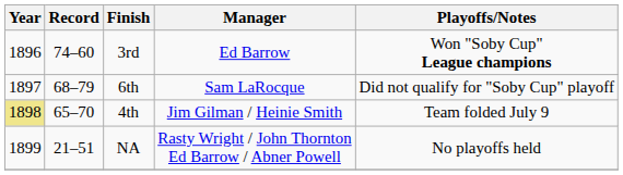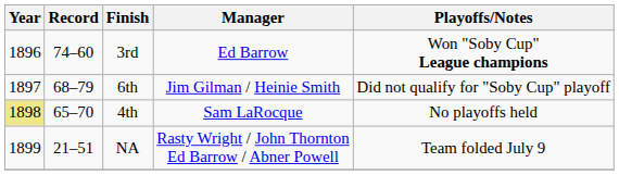 <table class="wikitable">
 <tr>
 <th>Year</th>
 <th>Record</th>
 <th>Finish</th>
 <th>Manager</th>
 <th>Playoffs/Notes</th>
 </tr>
 <tr align=center>
 <td>1896</td>
 <td>74–60</td>
 <td>3rd</td>
 <td><a href='#'>Ed Barrow</a></td>
 <td>Won "Soby Cup"<br><strong>League champions</strong></td>
 </tr>
 <tr align=center>
 <td>1897</td>
 <td>68–79</td>
 <td>6th</td>
-<td><a href='#'>Sam LaRocque</a></td>
+<td><a href='#'>Jim Gilman</a> / <a href='#'>Heinie Smith</a></td>
 <td>Did not qualify for "Soby Cup" playoff</td>
 </tr>
 <tr align=center>
 <td style="background: khaki;">1898</td>
 <td>65–70</td>
 <td>4th</td>
-<td><a href='#'>Jim Gilman</a> / <a href='#'>Heinie Smith</a></td>
-<td>Team folded July 9</td>
+<td><a href='#'>Sam LaRocque</a></td>
+<td>No playoffs held</td>
 </tr>
 <tr align=center>
 <td>1899</td>
 <td>21–51</td>
 <td>NA</td>
 <td><a href='#'>Rasty Wright</a> / <a href='#'>John Thornton</a>  <br> <a href='#'>Ed Barrow</a> / <a href='#'>Abner Powell</a></td>
-<td>No playoffs held</td>
+<td>Team folded July 9</td>
 </tr>
 <tr align=center>
 </tr>
 </table>
